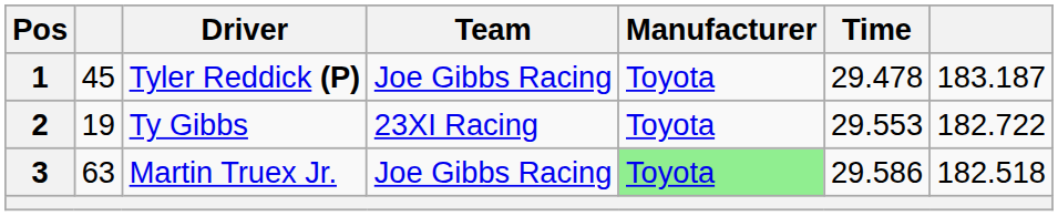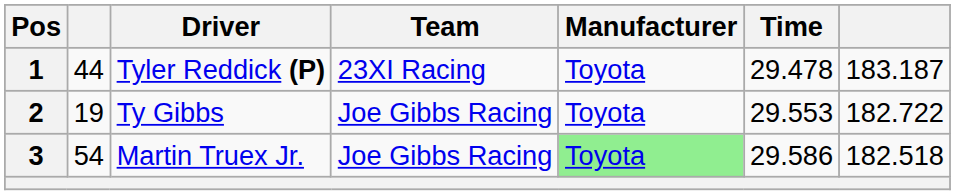 <table class="wikitable" style="font-size:95%">
 <tr>
 <th>Pos</th>
 <th></th>
 <th>Driver</th>
 <th>Team</th>
 <th>Manufacturer</th>
 <th>Time</th>
 <th></th>
 </tr>
 <tr>
 <th>1</th>
-<td>45</td>
+<td>44</td>
 <td><a href='#'>Tyler Reddick</a> <strong>(P)</strong></td>
-<td><a href='#'>Joe Gibbs Racing</a></td>
+<td><a href='#'>23XI Racing</a></td>
 <td><a href='#'>Toyota</a></td>
 <td>29.478</td>
 <td>183.187</td>
 </tr>
 <tr>
 <th>2</th>
 <td>19</td>
 <td><a href='#'>Ty Gibbs</a></td>
-<td><a href='#'>23XI Racing</a></td>
+<td><a href='#'>Joe Gibbs Racing</a></td>
 <td><a href='#'>Toyota</a></td>
 <td>29.553</td>
 <td>182.722</td>
 </tr>
 <tr>
 <th>3</th>
-<td>63</td>
+<td>54</td>
 <td><a href='#'>Martin Truex Jr.</a></td>
 <td><a href='#'>Joe Gibbs Racing</a></td>
 <td style="background: lightgreen;"><a href='#'>Toyota</a></td>
 <td>29.586</td>
 <td>182.518</td>
 </tr>
 <tr>
 <th colspan="7"></th>
 </tr>
 </table>
